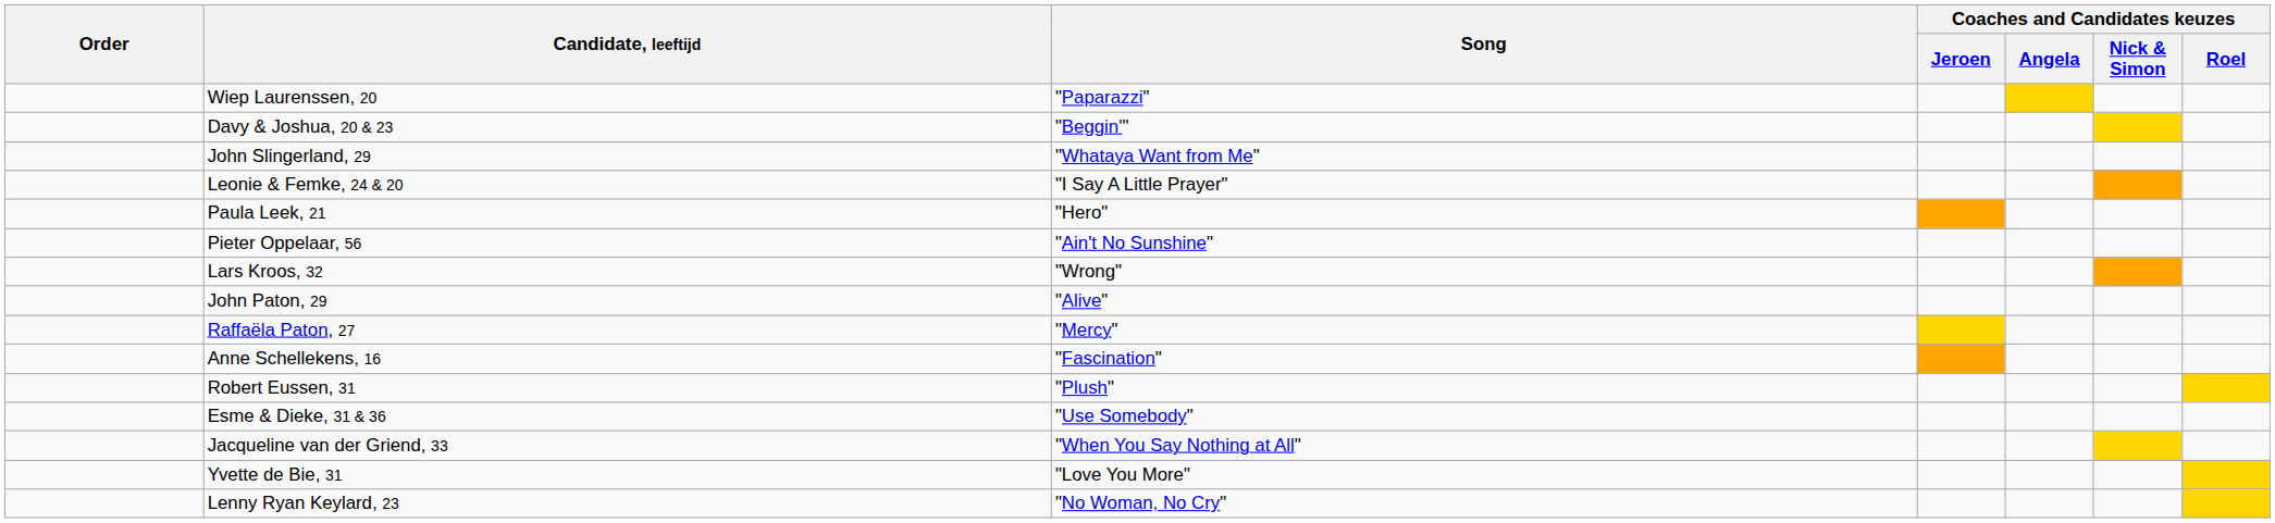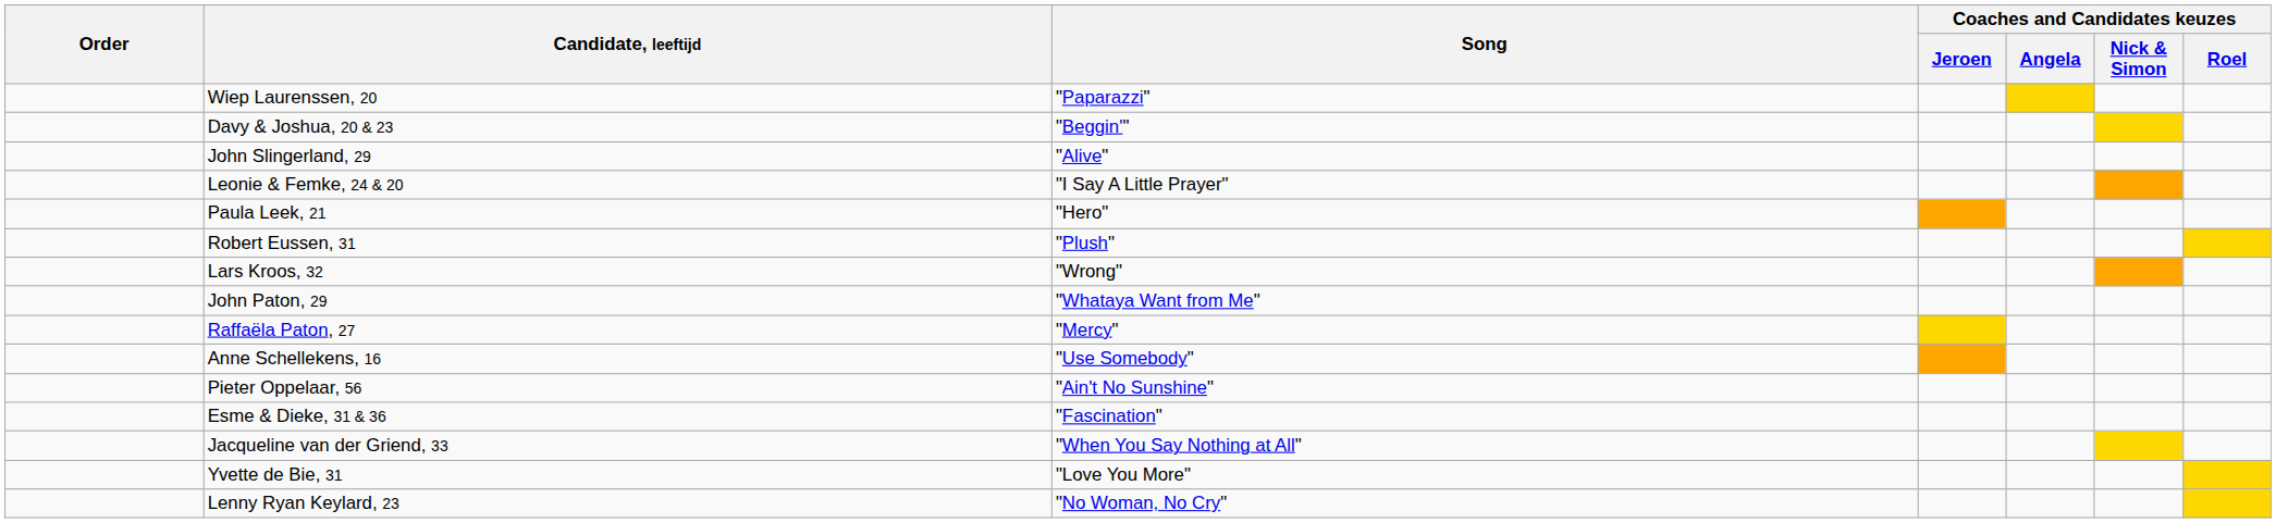 <table class="wikitable" style="width:100%;">
 <tr>
 <th rowspan="2">Order</th>
 <th rowspan="2">Candidate, <small>leeftijd</small></th>
 <th rowspan="2">Song</th>
 <th colspan="4">Coaches and Candidates keuzes</th>
 </tr>
 <tr>
 <th width="70"><a href='#'>Jeroen</a></th>
 <th width="70"><a href='#'>Angela</a></th>
 <th width="70"><a href='#'>Nick & Simon</a></th>
 <th width="70"><a href='#'>Roel</a></th>
 </tr>
 <tr>
 <td></td>
 <td>Wiep Laurenssen, <small>20</small></td>
 <td>"<a href='#'>Paparazzi</a>"</td>
 <td></td>
 <td style="background:gold;text-align:center;"></td>
 <td></td>
 <td style="text-align:center;"></td>
 </tr>
 <tr>
 <td></td>
 <td>Davy & Joshua, <small>20 & 23</small></td>
 <td>"<a href='#'>Beggin'</a>"</td>
 <td style="text-align:center;"></td>
 <td style="text-align:center;"></td>
 <td style="background:gold;text-align:center;"></td>
 <td style="text-align:center;"></td>
 </tr>
 <tr>
 <td></td>
 <td>John Slingerland, <small>29</small></td>
-<td>"<a href='#'>Whataya Want from Me</a>"</td>
+<td>"<a href='#'>Alive</a>"</td>
 <td></td>
 <td></td>
 <td></td>
 <td></td>
 </tr>
 <tr>
 <td></td>
 <td>Leonie & Femke, <small>24 & 20</small></td>
 <td>"I Say A Little Prayer"</td>
 <td></td>
 <td></td>
 <td style="background:orange;text-align:center;"></td>
 <td></td>
 </tr>
 <tr>
 <td></td>
 <td>Paula Leek, <small>21</small></td>
 <td>"Hero"</td>
 <td style="background:orange;text-align:center;"></td>
 <td></td>
 <td></td>
 <td></td>
 </tr>
 <tr>
 <td></td>
-<td>Pieter Oppelaar, <small>56</small></td>
-<td>"<a href='#'>Ain't No Sunshine</a>"</td>
+<td>Robert Eussen, <small>31</small></td>
+<td>"<a href='#'>Plush</a>"</td>
 <td></td>
+<td style="text-align:center;"></td>
 <td></td>
-<td></td>
-<td></td>
+<td style="background:gold;text-align:center;"></td>
 </tr>
 <tr>
 <td></td>
 <td>Lars Kroos, <small>32</small></td>
 <td>"Wrong"</td>
 <td></td>
 <td></td>
 <td style="background:orange;text-align:center;"></td>
 <td></td>
 </tr>
 <tr>
 <td></td>
 <td>John Paton, <small>29</small></td>
-<td>"<a href='#'>Alive</a>"</td>
+<td>"<a href='#'>Whataya Want from Me</a>"</td>
 <td></td>
 <td></td>
 <td></td>
 <td></td>
 </tr>
 <tr>
 <td></td>
 <td><a href='#'>Raffaëla Paton</a>, <small>27</small></td>
 <td>"<a href='#'>Mercy</a>"</td>
 <td style="background:gold;text-align:center;"></td>
 <td></td>
 <td style="text-align:center;"></td>
 <td style="text-align:center;"></td>
 </tr>
 <tr>
 <td></td>
 <td>Anne Schellekens, <small>16</small></td>
-<td>"<a href='#'>Fascination</a>"</td>
+<td>"<a href='#'>Use Somebody</a>"</td>
 <td style="background:orange;text-align:center;"></td>
 <td></td>
 <td></td>
 <td></td>
 </tr>
 <tr>
 <td></td>
-<td>Robert Eussen, <small>31</small></td>
-<td>"<a href='#'>Plush</a>"</td>
+<td>Pieter Oppelaar, <small>56</small></td>
+<td>"<a href='#'>Ain't No Sunshine</a>"</td>
 <td></td>
-<td style="text-align:center;"></td>
 <td></td>
-<td style="background:gold;text-align:center;"></td>
+<td></td>
+<td></td>
 </tr>
 <tr>
 <td></td>
 <td>Esme & Dieke, <small>31 & 36</small></td>
-<td>"<a href='#'>Use Somebody</a>"</td>
+<td>"<a href='#'>Fascination</a>"</td>
 <td></td>
 <td></td>
 <td></td>
 <td></td>
 </tr>
 <tr>
 <td></td>
 <td>Jacqueline van der Griend, <small>33</small></td>
 <td>"<a href='#'>When You Say Nothing at All</a>"</td>
 <td></td>
 <td></td>
 <td style="background:gold;text-align:center;"></td>
 <td style="text-align:center;"></td>
 </tr>
 <tr>
 <td></td>
 <td>Yvette de Bie, <small>31</small></td>
 <td>"Love You More"</td>
 <td></td>
 <td style="text-align:center;"></td>
 <td></td>
 <td style="background:gold;text-align:center;"></td>
 </tr>
 <tr>
 <td></td>
 <td>Lenny Ryan Keylard, <small>23</small></td>
 <td>"<a href='#'>No Woman, No Cry</a>"</td>
 <td style="text-align:center;"></td>
 <td style="text-align:center;"></td>
 <td style="text-align:center;"></td>
 <td style="background:gold;text-align:center;"></td>
 </tr>
 </table>
